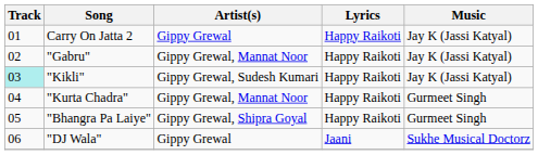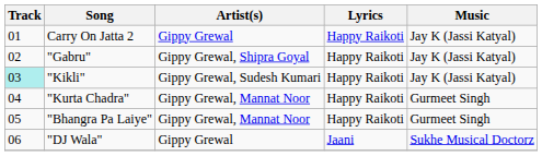 <table class="wikitable">
 <tr>
 <th>Track</th>
 <th>Song</th>
 <th>Artist(s)</th>
 <th>Lyrics</th>
 <th>Music</th>
 </tr>
 <tr>
 <td>01</td>
 <td>Carry On Jatta 2</td>
 <td><a href='#'>Gippy Grewal</a></td>
 <td><a href='#'>Happy Raikoti</a></td>
 <td>Jay K (Jassi Katyal)</td>
 </tr>
 <tr>
 <td>02</td>
 <td>"Gabru"</td>
-<td>Gippy Grewal, <a href='#'>Mannat Noor</a></td>
+<td>Gippy Grewal, <a href='#'>Shipra Goyal</a></td>
 <td>Happy Raikoti</td>
 <td>Jay K (Jassi Katyal)</td>
 </tr>
 <tr>
 <td style="background: paleturquoise;">03</td>
 <td>"Kikli"</td>
 <td>Gippy Grewal, Sudesh Kumari</td>
 <td>Happy Raikoti</td>
 <td>Jay K (Jassi Katyal)</td>
 </tr>
 <tr>
 <td>04</td>
 <td>"Kurta Chadra"</td>
 <td>Gippy Grewal, <a href='#'>Mannat Noor</a></td>
 <td>Happy Raikoti</td>
 <td>Gurmeet Singh</td>
 </tr>
 <tr>
 <td>05</td>
 <td>"Bhangra Pa Laiye"</td>
-<td>Gippy Grewal, <a href='#'>Shipra Goyal</a></td>
+<td>Gippy Grewal, <a href='#'>Mannat Noor</a></td>
 <td>Happy Raikoti</td>
 <td>Gurmeet Singh</td>
 </tr>
 <tr>
 <td>06</td>
 <td>"DJ Wala"</td>
 <td>Gippy Grewal</td>
 <td><a href='#'>Jaani</a></td>
 <td><a href='#'>Sukhe Musical Doctorz</a></td>
 </tr>
 <tr>
 </tr>
 </table>
